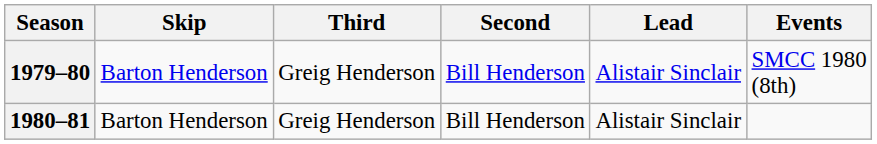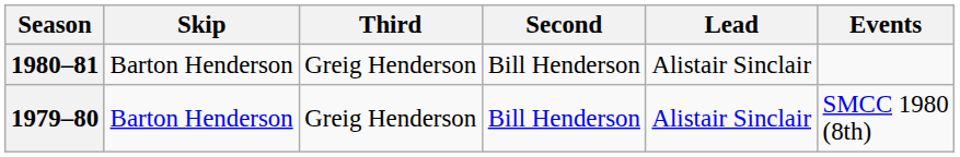 <table class="wikitable">
 <tr>
 <th scope="col">Season</th>
 <th scope="col">Skip</th>
 <th scope="col">Third</th>
 <th scope="col">Second</th>
 <th scope="col">Lead</th>
 <th scope="col">Events</th>
 </tr>
 <tr>
+<th scope="row">1980–81</th>
+<td>Barton Henderson</td>
+<td>Greig Henderson</td>
+<td>Bill Henderson</td>
+<td>Alistair Sinclair</td>
+<td> </td>
+</tr>
+<tr>
 <th scope="row">1979–80</th>
 <td><a href='#'>Barton Henderson</a></td>
 <td>Greig Henderson</td>
 <td><a href='#'>Bill Henderson</a></td>
 <td><a href='#'>Alistair Sinclair</a></td>
 <td><a href='#'>SMCC</a> 1980 <br> (8th)</td>
 </tr>
-<tr>
-<th scope="row">1980–81</th>
-<td>Barton Henderson</td>
-<td>Greig Henderson</td>
-<td>Bill Henderson</td>
-<td>Alistair Sinclair</td>
-<td> </td>
-</tr>
 </table>
